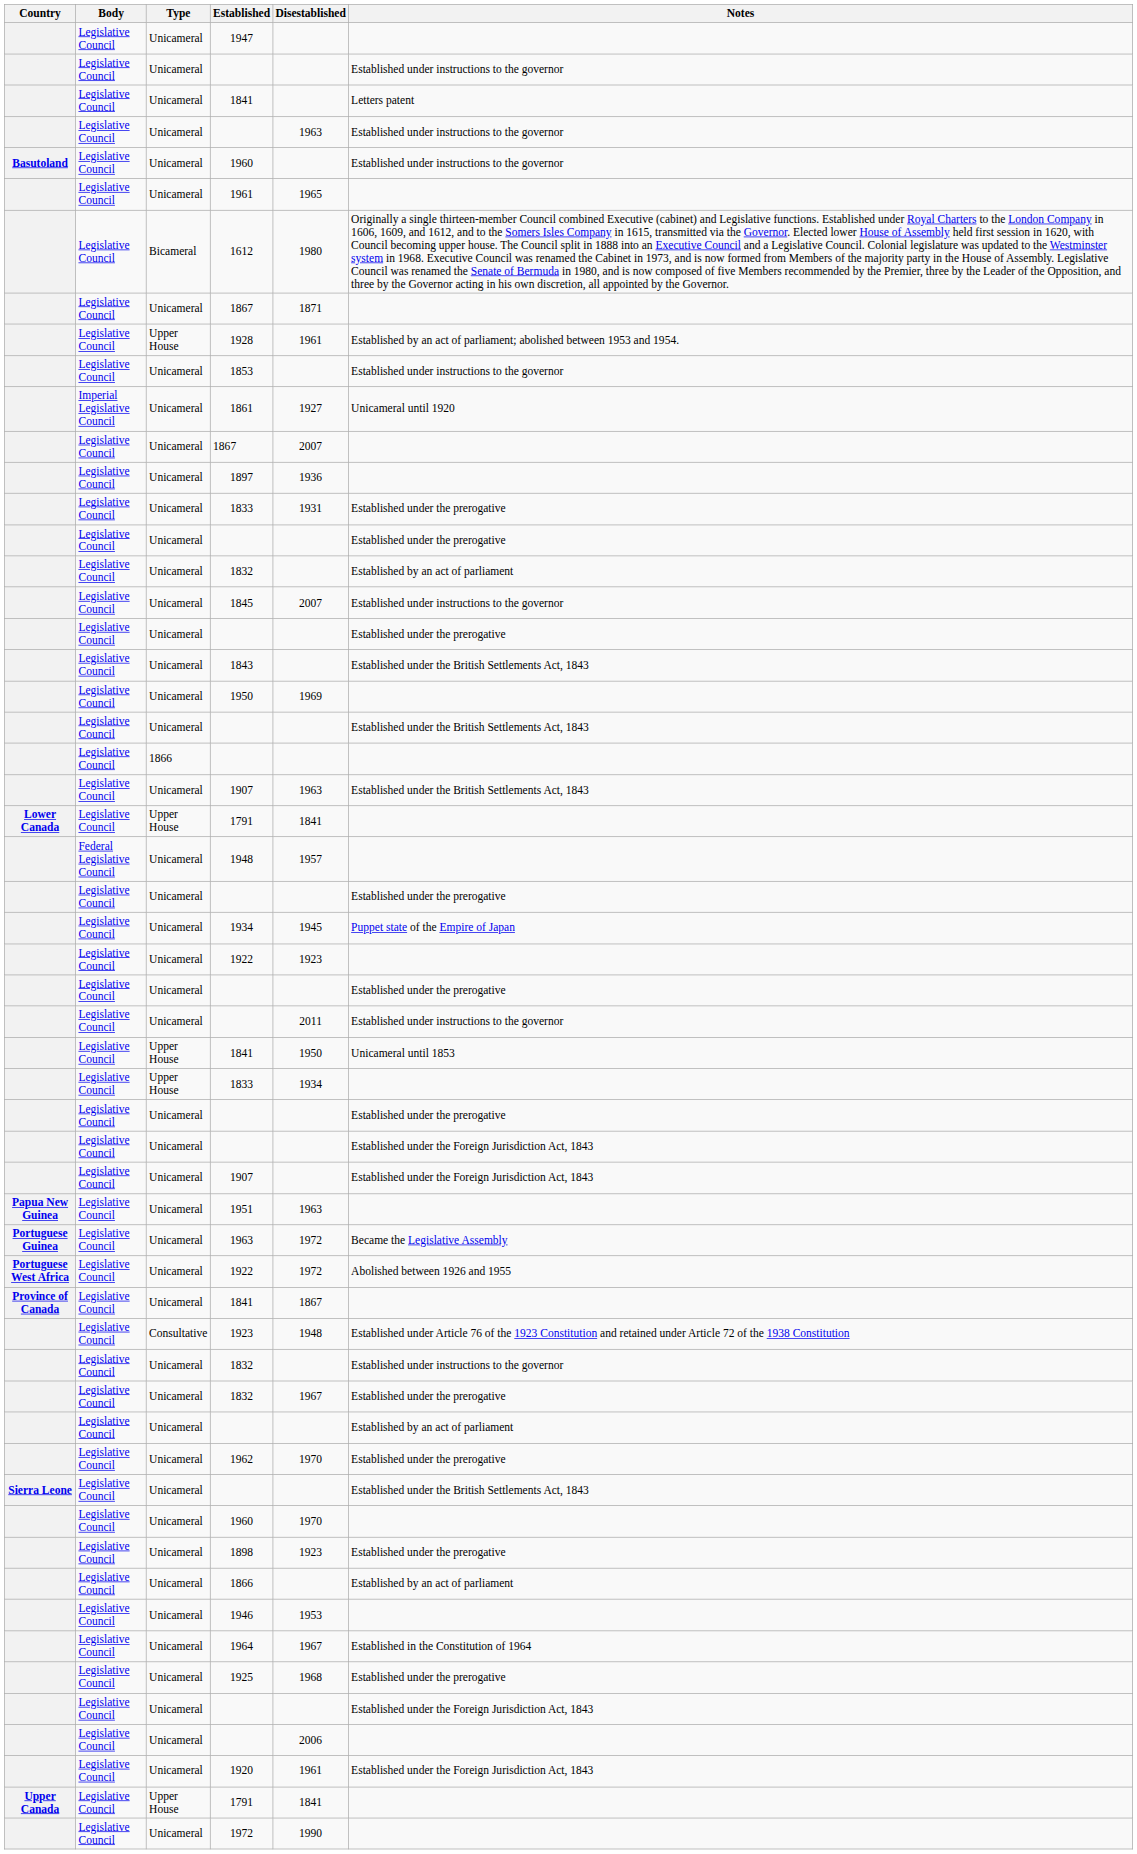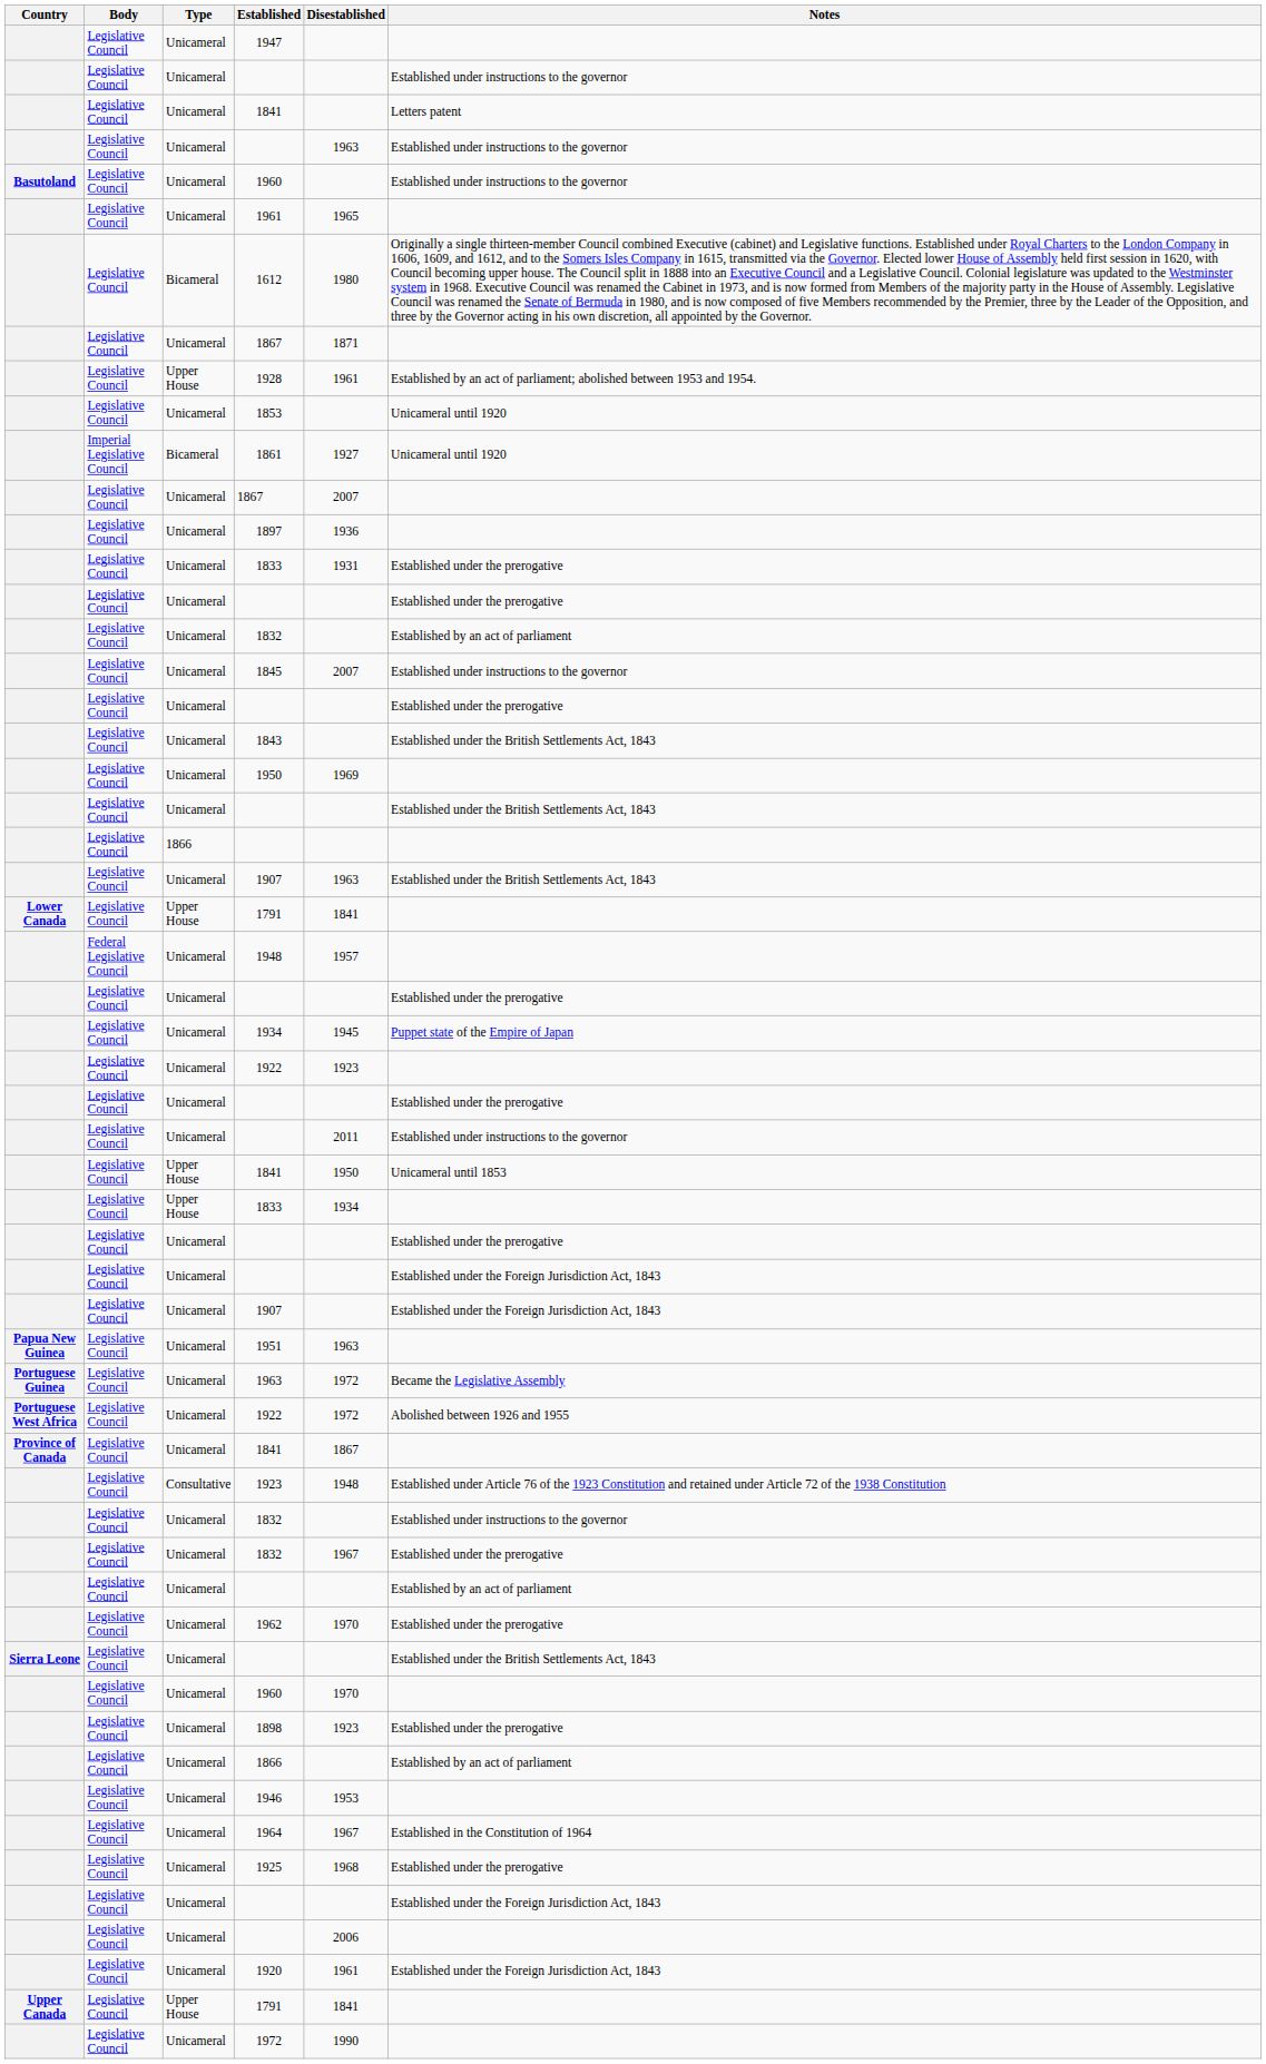 <table class="wikitable sortable">
 <tr>
 <th scope="col">Country</th>
 <th scope="col">Body</th>
 <th scope="col">Type</th>
 <th scope="col">Established</th>
 <th scope="col">Disestablished</th>
 <th scope="col">Notes</th>
 </tr>
 <tr>
 <th scope="row"></th>
 <td><a href='#'>Legislative Council</a></td>
 <td>Unicameral</td>
 <td align=center>1947</td>
 <td align=center></td>
 <td></td>
 </tr>
 <tr>
 <th scope="row"></th>
 <td><a href='#'>Legislative Council</a></td>
 <td>Unicameral</td>
 <td align=center></td>
 <td align=center></td>
 <td>Established under instructions to the governor</td>
 </tr>
 <tr>
 <th scope="row"></th>
 <td><a href='#'>Legislative Council</a></td>
 <td>Unicameral</td>
 <td align=center>1841</td>
 <td align=center></td>
 <td>Letters patent</td>
 </tr>
 <tr>
 <th scope="row"></th>
 <td><a href='#'>Legislative Council</a></td>
 <td>Unicameral</td>
 <td align=center></td>
 <td align=center>1963</td>
 <td>Established under instructions to the governor</td>
 </tr>
 <tr>
 <th scope="row"> <a href='#'>Basutoland</a></th>
 <td><a href='#'>Legislative Council</a></td>
 <td>Unicameral</td>
 <td align=center>1960</td>
 <td align=center></td>
 <td>Established under instructions to the governor</td>
 </tr>
 <tr>
 <th scope="row"></th>
 <td><a href='#'>Legislative Council</a></td>
 <td>Unicameral</td>
 <td align=center>1961</td>
 <td align=center>1965</td>
 <td></td>
 </tr>
 <tr>
 <th scope="row"></th>
 <td><a href='#'>Legislative Council</a></td>
 <td>Bicameral</td>
 <td align=center>1612</td>
 <td align=center>1980</td>
 <td>Originally a single thirteen-member Council combined Executive (cabinet) and Legislative functions. Established under <a href='#'>Royal Charters</a> to the <a href='#'>London Company</a> in 1606, 1609, and 1612, and to the <a href='#'>Somers Isles Company</a> in 1615, transmitted via the <a href='#'>Governor</a>. Elected lower <a href='#'>House of Assembly</a> held first session in 1620, with Council becoming upper house. The Council split in 1888 into an <a href='#'>Executive Council</a> and a Legislative Council. Colonial legislature was updated to the <a href='#'>Westminster system</a> in 1968. Executive Council was renamed the Cabinet in 1973, and is now formed from Members of the majority party in the House of Assembly. Legislative Council was renamed the <a href='#'>Senate of Bermuda</a> in 1980, and is now composed of five Members recommended by the Premier, three by the Leader of the Opposition, and three by the Governor acting in his own discretion, all appointed by the Governor.</td>
 </tr>
 <tr>
 <th scope="row"></th>
 <td><a href='#'>Legislative Council</a></td>
 <td>Unicameral</td>
 <td align=center>1867</td>
 <td align=center>1871</td>
 <td></td>
 </tr>
 <tr>
 <th scope="row"></th>
 <td><a href='#'>Legislative Council</a></td>
 <td>Upper House</td>
 <td align=center>1928</td>
 <td align=center>1961</td>
 <td>Established by an act of parliament; abolished between 1953 and 1954.</td>
 </tr>
 <tr>
 <th scope="row"></th>
 <td><a href='#'>Legislative Council</a></td>
 <td>Unicameral</td>
 <td align=center>1853</td>
 <td align=center></td>
-<td>Established under instructions to the governor</td>
+<td>Unicameral until 1920</td>
 </tr>
 <tr>
 <th scope="row"></th>
 <td><a href='#'>Imperial Legislative Council</a></td>
-<td>Unicameral</td>
+<td>Bicameral</td>
 <td align=center>1861</td>
 <td align=center>1927</td>
 <td>Unicameral until 1920</td>
 </tr>
 <tr>
 <th scope="row"></th>
 <td><a href='#'>Legislative Council</a></td>
 <td>Unicameral</td>
 <td>1867</td>
 <td align=center>2007</td>
 <td></td>
 </tr>
 <tr>
 <th scope="row"></th>
 <td><a href='#'>Legislative Council</a></td>
 <td>Unicameral</td>
 <td align=center>1897</td>
 <td align=center>1936</td>
 <td></td>
 </tr>
 <tr>
 <th scope="row"></th>
 <td><a href='#'>Legislative Council</a></td>
 <td>Unicameral</td>
 <td align=center>1833</td>
 <td align=center>1931</td>
 <td>Established under the prerogative</td>
 </tr>
 <tr>
 <th scope="row"></th>
 <td><a href='#'>Legislative Council</a></td>
 <td>Unicameral</td>
 <td align=center></td>
 <td align=center></td>
 <td>Established under the prerogative</td>
 </tr>
 <tr>
 <th scope="row"></th>
 <td><a href='#'>Legislative Council</a></td>
 <td>Unicameral</td>
 <td align=center>1832</td>
 <td align=center></td>
 <td>Established by an act of parliament</td>
 </tr>
 <tr>
 <th scope="row"></th>
 <td><a href='#'>Legislative Council</a></td>
 <td>Unicameral</td>
 <td align=center>1845</td>
 <td align=center>2007</td>
 <td>Established under instructions to the governor</td>
 </tr>
 <tr>
 <th scope="row"></th>
 <td><a href='#'>Legislative Council</a></td>
 <td>Unicameral</td>
 <td align=center></td>
 <td align=center></td>
 <td>Established under the prerogative</td>
 </tr>
 <tr>
 <th scope="row"></th>
 <td><a href='#'>Legislative Council</a></td>
 <td>Unicameral</td>
 <td align=center>1843</td>
 <td align=center></td>
 <td>Established under the British Settlements Act, 1843</td>
 </tr>
 <tr>
 <th scope="row"></th>
 <td><a href='#'>Legislative Council</a></td>
 <td>Unicameral</td>
 <td align=center>1950</td>
 <td align=center>1969</td>
 <td></td>
 </tr>
 <tr>
 <th scope="row"></th>
 <td><a href='#'>Legislative Council</a></td>
 <td>Unicameral</td>
 <td align=center></td>
 <td align=center></td>
 <td>Established under the British Settlements Act, 1843</td>
 </tr>
 <tr>
 <th scope="row"></th>
 <td><a href='#'>Legislative Council</a></td>
 <td>1866</td>
 <td align=center></td>
 <td align=center></td>
 <td></td>
 </tr>
 <tr>
 <th scope="row"></th>
 <td><a href='#'>Legislative Council</a></td>
 <td>Unicameral</td>
 <td align=center>1907</td>
 <td align=center>1963</td>
 <td>Established under the British Settlements Act, 1843</td>
 </tr>
 <tr>
 <th scope="row"> <a href='#'>Lower Canada</a></th>
 <td><a href='#'>Legislative Council</a></td>
 <td>Upper House</td>
 <td align=center>1791</td>
 <td align=center>1841</td>
 <td></td>
 </tr>
 <tr>
 <th scope="row"></th>
 <td><a href='#'>Federal Legislative Council</a></td>
 <td>Unicameral</td>
 <td align=center>1948</td>
 <td align=center>1957</td>
 <td></td>
 </tr>
 <tr>
 <th scope="row"></th>
 <td><a href='#'>Legislative Council</a></td>
 <td>Unicameral</td>
 <td align=center></td>
 <td align=center></td>
 <td>Established under the prerogative</td>
 </tr>
 <tr>
 <th scope="row"></th>
 <td><a href='#'>Legislative Council</a></td>
 <td>Unicameral</td>
 <td align=center>1934</td>
 <td align=center>1945</td>
 <td><a href='#'>Puppet state</a> of the <a href='#'>Empire of Japan</a></td>
 </tr>
 <tr>
 <th scope="row"></th>
 <td><a href='#'>Legislative Council</a></td>
 <td>Unicameral</td>
 <td align=center>1922</td>
 <td align=center>1923</td>
 <td></td>
 </tr>
 <tr>
 <th scope="row"></th>
 <td><a href='#'>Legislative Council</a></td>
 <td>Unicameral</td>
 <td align=center></td>
 <td align=center></td>
 <td>Established under the prerogative</td>
 </tr>
 <tr>
 <th scope="row"></th>
 <td><a href='#'>Legislative Council</a></td>
 <td>Unicameral</td>
 <td align=center></td>
 <td align=center>2011</td>
 <td>Established under instructions to the governor</td>
 </tr>
 <tr>
 <th scope="row"></th>
 <td><a href='#'>Legislative Council</a></td>
 <td>Upper House</td>
 <td align=center>1841</td>
 <td align=center>1950</td>
 <td>Unicameral until 1853</td>
 </tr>
 <tr>
 <th scope="row"></th>
 <td><a href='#'>Legislative Council</a></td>
 <td>Upper House</td>
 <td align=center>1833</td>
 <td align=center>1934</td>
 <td></td>
 </tr>
 <tr>
 <th scope="row"></th>
 <td><a href='#'>Legislative Council</a></td>
 <td>Unicameral</td>
 <td align=center></td>
 <td align=center></td>
 <td>Established under the prerogative</td>
 </tr>
 <tr>
 <th scope="row"></th>
 <td><a href='#'>Legislative Council</a></td>
 <td>Unicameral</td>
 <td align=center></td>
 <td align=center></td>
 <td>Established under the Foreign Jurisdiction Act, 1843</td>
 </tr>
 <tr>
 <th scope="row"></th>
 <td><a href='#'>Legislative Council</a></td>
 <td>Unicameral</td>
 <td align=center>1907</td>
 <td align=center></td>
 <td>Established under the Foreign Jurisdiction Act, 1843</td>
 </tr>
 <tr>
 <th scope="row"> <a href='#'>Papua New Guinea</a></th>
 <td><a href='#'>Legislative Council</a></td>
 <td>Unicameral</td>
 <td align=center>1951</td>
 <td align=center>1963</td>
 <td></td>
 </tr>
 <tr>
 <th scope="row"> <a href='#'>Portuguese Guinea</a></th>
 <td><a href='#'>Legislative Council</a></td>
 <td>Unicameral</td>
 <td align=center>1963</td>
 <td align=center>1972</td>
 <td>Became the <a href='#'>Legislative Assembly</a></td>
 </tr>
 <tr>
 <th scope="row"> <a href='#'>Portuguese West Africa</a></th>
 <td><a href='#'>Legislative Council</a></td>
 <td>Unicameral</td>
 <td align=center>1922</td>
 <td align=center>1972</td>
 <td>Abolished between 1926 and 1955</td>
 </tr>
 <tr>
 <th scope="row"> <a href='#'>Province of Canada</a></th>
 <td><a href='#'>Legislative Council</a></td>
 <td>Unicameral</td>
 <td align=center>1841</td>
 <td align=center>1867</td>
 <td></td>
 </tr>
 <tr>
 <th scope="row"></th>
 <td><a href='#'>Legislative Council</a></td>
 <td>Consultative</td>
 <td align=center>1923</td>
 <td align=center>1948</td>
 <td>Established under Article 76 of the <a href='#'>1923 Constitution</a> and retained under Article 72 of the <a href='#'>1938 Constitution</a></td>
 </tr>
 <tr>
 <th scope="row"></th>
 <td><a href='#'>Legislative Council</a></td>
 <td>Unicameral</td>
 <td align=center>1832</td>
 <td align=center></td>
 <td>Established under instructions to the governor</td>
 </tr>
 <tr>
 <th scope="row"></th>
 <td><a href='#'>Legislative Council</a></td>
 <td>Unicameral</td>
 <td align=center>1832</td>
 <td align=center>1967</td>
 <td>Established under the prerogative</td>
 </tr>
 <tr>
 <th scope="row"></th>
 <td><a href='#'>Legislative Council</a></td>
 <td>Unicameral</td>
 <td align=center></td>
 <td align=center></td>
 <td>Established by an act of parliament</td>
 </tr>
 <tr>
 <th scope="row"></th>
 <td><a href='#'>Legislative Council</a></td>
 <td>Unicameral</td>
 <td align=center>1962</td>
 <td align=center>1970</td>
 <td>Established under the prerogative</td>
 </tr>
 <tr>
 <th scope="row"> <a href='#'>Sierra Leone</a></th>
 <td><a href='#'>Legislative Council</a></td>
 <td>Unicameral</td>
 <td align=center></td>
 <td align=center></td>
 <td>Established under the British Settlements Act, 1843</td>
 </tr>
 <tr>
 <th scope="row"></th>
 <td><a href='#'>Legislative Council</a></td>
 <td>Unicameral</td>
 <td align=center>1960</td>
 <td align=center>1970</td>
 <td></td>
 </tr>
 <tr>
 <th scope="row"></th>
 <td><a href='#'>Legislative Council</a></td>
 <td>Unicameral</td>
 <td align=center>1898</td>
 <td align=center>1923</td>
 <td>Established under the prerogative</td>
 </tr>
 <tr>
 <th scope="row"></th>
 <td><a href='#'>Legislative Council</a></td>
 <td>Unicameral</td>
 <td align=center>1866</td>
 <td></td>
 <td>Established by an act of parliament</td>
 </tr>
 <tr>
 <th scope="row"></th>
 <td><a href='#'>Legislative Council</a></td>
 <td>Unicameral</td>
 <td align=center>1946</td>
 <td align=center>1953</td>
 <td></td>
 </tr>
 <tr>
 <th scope="row"></th>
 <td><a href='#'>Legislative Council</a></td>
 <td>Unicameral</td>
 <td align=center>1964</td>
 <td align=center>1967</td>
 <td>Established in the Constitution of 1964</td>
 </tr>
 <tr>
 <th scope="row"></th>
 <td><a href='#'>Legislative Council</a></td>
 <td>Unicameral</td>
 <td align=center>1925</td>
 <td align=center>1968</td>
 <td>Established under the prerogative</td>
 </tr>
 <tr>
 <th scope="row"></th>
 <td><a href='#'>Legislative Council</a></td>
 <td>Unicameral</td>
 <td align=center></td>
 <td align=center></td>
 <td>Established under the Foreign Jurisdiction Act, 1843</td>
 </tr>
 <tr>
 <th scope="row"></th>
 <td><a href='#'>Legislative Council</a></td>
 <td>Unicameral</td>
 <td></td>
 <td align=center>2006</td>
 <td></td>
 </tr>
 <tr>
 <th scope="row"></th>
 <td><a href='#'>Legislative Council</a></td>
 <td>Unicameral</td>
 <td align=center>1920</td>
 <td align=center>1961</td>
 <td>Established under the Foreign Jurisdiction Act, 1843</td>
 </tr>
 <tr>
 <th scope="row"> <a href='#'>Upper Canada</a></th>
 <td><a href='#'>Legislative Council</a></td>
 <td>Upper House</td>
 <td align=center>1791</td>
 <td align=center>1841</td>
 <td></td>
 </tr>
 <tr>
 <th scope="row"></th>
 <td><a href='#'>Legislative Council</a></td>
 <td>Unicameral</td>
 <td align=center>1972</td>
 <td align=center>1990</td>
 <td></td>
 </tr>
 </table>
